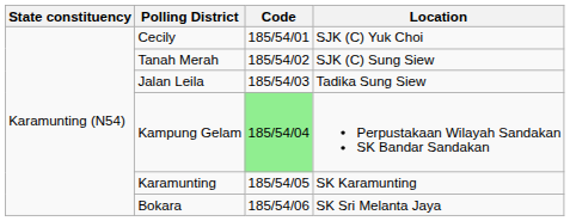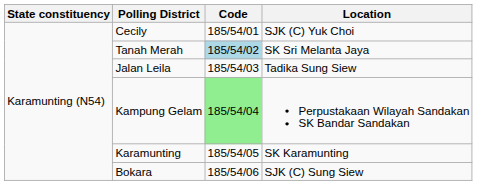 <table class="wikitable sortable mw-collapsible" style="white-space:nowrap;font-size:85%">
 <tr>
 <th>State constituency</th>
 <th>Polling District</th>
 <th>Code</th>
 <th>Location</th>
 </tr>
 <tr>
 <td rowspan="6">Karamunting (N54)</td>
 <td>Cecily</td>
 <td>185/54/01</td>
 <td>SJK (C) Yuk Choi</td>
 </tr>
 <tr>
 <td>Tanah Merah</td>
-<td>185/54/02</td>
-<td>SJK (C) Sung Siew</td>
+<td style="background: lightblue;">185/54/02</td>
+<td>SK Sri Melanta Jaya</td>
 </tr>
 <tr>
 <td>Jalan Leila</td>
 <td>185/54/03</td>
 <td>Tadika Sung Siew</td>
 </tr>
 <tr>
 <td>Kampung Gelam</td>
 <td style="background: lightgreen;">185/54/04</td>
 <td><br><ul><li>Perpustakaan Wilayah Sandakan</li><li>SK Bandar Sandakan</li></ul></td>
 </tr>
 <tr>
 <td>Karamunting</td>
 <td>185/54/05</td>
 <td>SK Karamunting</td>
 </tr>
 <tr>
 <td>Bokara</td>
 <td>185/54/06</td>
-<td>SK Sri Melanta Jaya</td>
+<td>SJK (C) Sung Siew</td>
 </tr>
 </table>
